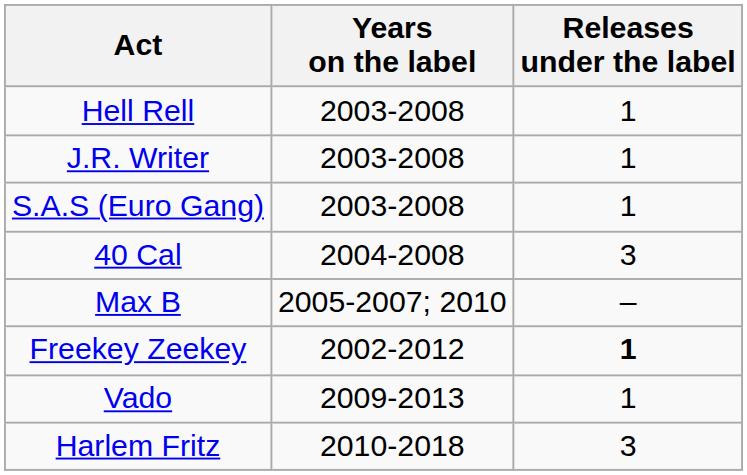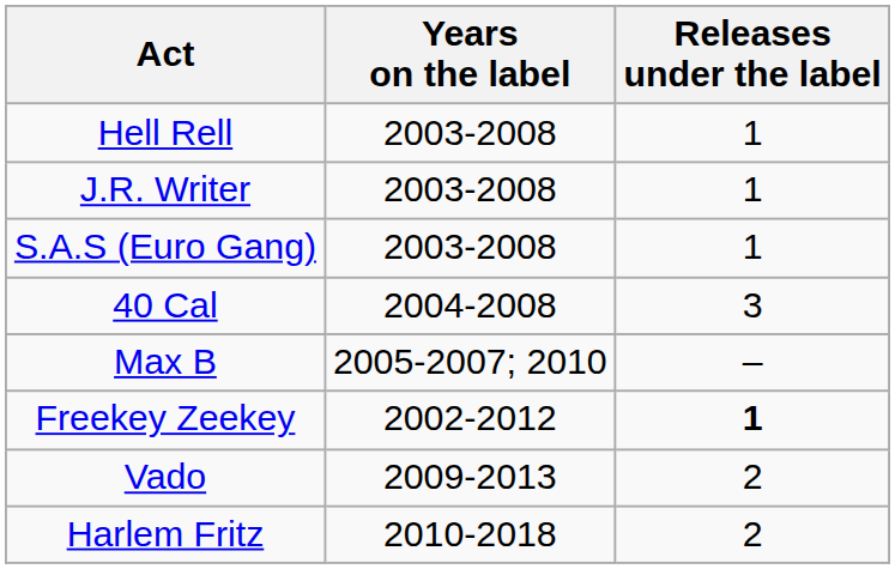 <table class="wikitable" style="text-align: center;">
 <tr>
 <th>Act</th>
 <th>Years<br>on the label</th>
 <th>Releases<br>under the label</th>
 </tr>
 <tr>
 <td><a href='#'>Hell Rell</a></td>
 <td>2003-2008</td>
 <td>1</td>
 </tr>
 <tr>
 <td><a href='#'>J.R. Writer</a></td>
 <td>2003-2008</td>
 <td>1</td>
 </tr>
 <tr>
 <td><a href='#'>S.A.S (Euro Gang)</a></td>
 <td>2003-2008</td>
 <td>1</td>
 </tr>
 <tr>
 <td><a href='#'>40 Cal</a></td>
 <td>2004-2008</td>
 <td>3</td>
 </tr>
 <tr>
 <td><a href='#'>Max B</a></td>
 <td>2005-2007; 2010</td>
 <td>–</td>
 </tr>
 <tr>
 <td><a href='#'>Freekey Zeekey</a></td>
 <td>2002-2012</td>
 <td><strong>1</strong></td>
 </tr>
 <tr>
 <td><a href='#'>Vado</a></td>
 <td>2009-2013</td>
-<td>1</td>
+<td>2</td>
 </tr>
 <tr>
 <td><a href='#'>Harlem Fritz</a></td>
 <td>2010-2018</td>
-<td>3</td>
+<td>2</td>
 </tr>
 </table>
